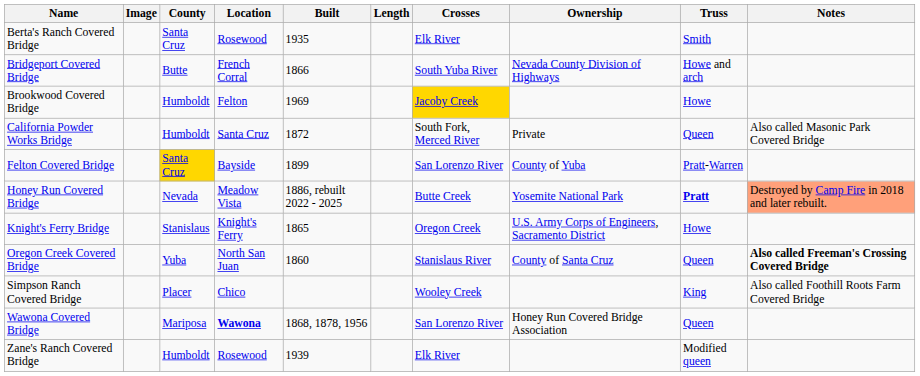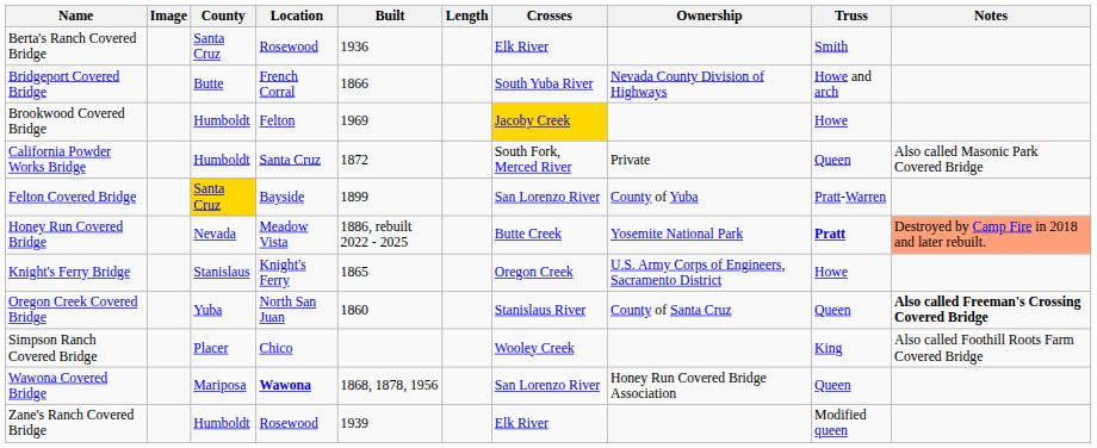 <table class="wikitable sortable">
 <tr>
 <th>Name</th>
 <th class=unsortable>Image</th>
 <th>County</th>
 <th>Location</th>
 <th>Built</th>
 <th>Length</th>
 <th>Crosses</th>
 <th>Ownership</th>
 <th>Truss</th>
 <th>Notes</th>
 </tr>
 <tr>
 <td>Berta's Ranch Covered Bridge</td>
 <td></td>
 <td><a href='#'>Santa Cruz</a></td>
 <td><a href='#'>Rosewood</a><br><small></small></td>
-<td>1935</td>
+<td>1936</td>
 <td></td>
 <td><a href='#'>Elk River</a></td>
 <td></td>
 <td><a href='#'>Smith</a></td>
 <td></td>
 </tr>
 <tr>
 <td><a href='#'>Bridgeport Covered Bridge</a></td>
 <td></td>
 <td><a href='#'>Butte</a></td>
 <td><a href='#'>French Corral</a><br><small></small></td>
 <td>1866</td>
 <td></td>
 <td><a href='#'>South Yuba River</a></td>
 <td><a href='#'>Nevada County Division of Highways</a></td>
 <td><a href='#'>Howe</a> and <a href='#'>arch</a></td>
 <td></td>
 </tr>
 <tr>
 <td>Brookwood Covered Bridge</td>
 <td></td>
 <td><a href='#'>Humboldt</a></td>
 <td><a href='#'>Felton</a><br><small></small></td>
 <td>1969</td>
 <td></td>
 <td style="background: gold;"><a href='#'>Jacoby Creek</a></td>
 <td></td>
 <td><a href='#'>Howe</a></td>
 <td></td>
 </tr>
 <tr>
 <td><a href='#'>California Powder Works Bridge</a></td>
 <td></td>
 <td><a href='#'>Humboldt</a></td>
 <td><a href='#'>Santa Cruz</a><br><small></small></td>
 <td>1872</td>
 <td></td>
 <td>South Fork, <a href='#'>Merced River</a></td>
 <td>Private</td>
 <td><a href='#'>Queen</a></td>
 <td>Also called Masonic Park Covered Bridge</td>
 </tr>
 <tr>
 <td><a href='#'>Felton Covered Bridge</a></td>
 <td></td>
 <td style="background: gold;"><a href='#'>Santa Cruz</a></td>
 <td><a href='#'>Bayside</a><br><small></small></td>
 <td>1899</td>
 <td></td>
 <td><a href='#'>San Lorenzo River</a></td>
 <td><a href='#'>County</a> of <a href='#'>Yuba</a></td>
 <td><a href='#'>Pratt</a>-<a href='#'>Warren</a></td>
 <td></td>
 </tr>
 <tr>
 <td><a href='#'>Honey Run Covered Bridge</a></td>
 <td></td>
 <td><a href='#'>Nevada</a></td>
 <td><a href='#'>Meadow Vista</a><br><small></small></td>
 <td>1886, rebuilt 2022 - 2025</td>
 <td></td>
 <td><a href='#'>Butte Creek</a></td>
 <td><a href='#'>Yosemite National Park</a></td>
 <td><strong><a href='#'>Pratt</a></strong></td>
 <td style="background: lightsalmon;">Destroyed by <a href='#'>Camp Fire</a> in 2018 and later rebuilt.</td>
 </tr>
 <tr>
 <td><a href='#'>Knight's Ferry Bridge</a></td>
 <td></td>
 <td><a href='#'>Stanislaus</a></td>
 <td><a href='#'>Knight's Ferry</a><br><small></small></td>
 <td>1865</td>
 <td></td>
 <td><a href='#'>Oregon Creek</a></td>
 <td><a href='#'>U.S. Army Corps of Engineers</a>, <a href='#'>Sacramento District</a></td>
 <td><a href='#'>Howe</a></td>
 <td></td>
 </tr>
 <tr>
 <td><a href='#'>Oregon Creek Covered Bridge</a></td>
 <td></td>
 <td><a href='#'>Yuba</a></td>
 <td><a href='#'>North San Juan</a><br><small></small></td>
 <td>1860</td>
 <td></td>
 <td><a href='#'>Stanislaus River</a></td>
 <td><a href='#'>County</a> of <a href='#'>Santa Cruz</a></td>
 <td><a href='#'>Queen</a></td>
 <td><strong>Also called Freeman's Crossing Covered Bridge</strong></td>
 </tr>
 <tr>
 <td>Simpson Ranch Covered Bridge</td>
 <td></td>
 <td><a href='#'>Placer</a></td>
 <td><a href='#'>Chico</a><br><small></small></td>
 <td></td>
 <td></td>
 <td><a href='#'>Wooley Creek</a></td>
 <td></td>
 <td><a href='#'>King</a></td>
 <td>Also called Foothill Roots Farm Covered Bridge</td>
 </tr>
 <tr>
 <td><a href='#'>Wawona Covered Bridge</a></td>
 <td></td>
 <td><a href='#'>Mariposa</a></td>
 <td><strong><a href='#'>Wawona</a><br><small></small></strong></td>
 <td>1868, 1878, 1956</td>
 <td></td>
 <td><a href='#'>San Lorenzo River</a></td>
 <td>Honey Run Covered Bridge Association</td>
 <td><a href='#'>Queen</a></td>
 <td></td>
 </tr>
 <tr>
 <td>Zane's Ranch Covered Bridge</td>
 <td></td>
 <td><a href='#'>Humboldt</a></td>
 <td><a href='#'>Rosewood</a><br><small></small></td>
 <td>1939</td>
 <td></td>
 <td><a href='#'>Elk River</a></td>
 <td></td>
 <td>Modified <a href='#'>queen</a></td>
 <td></td>
 </tr>
 </table>
